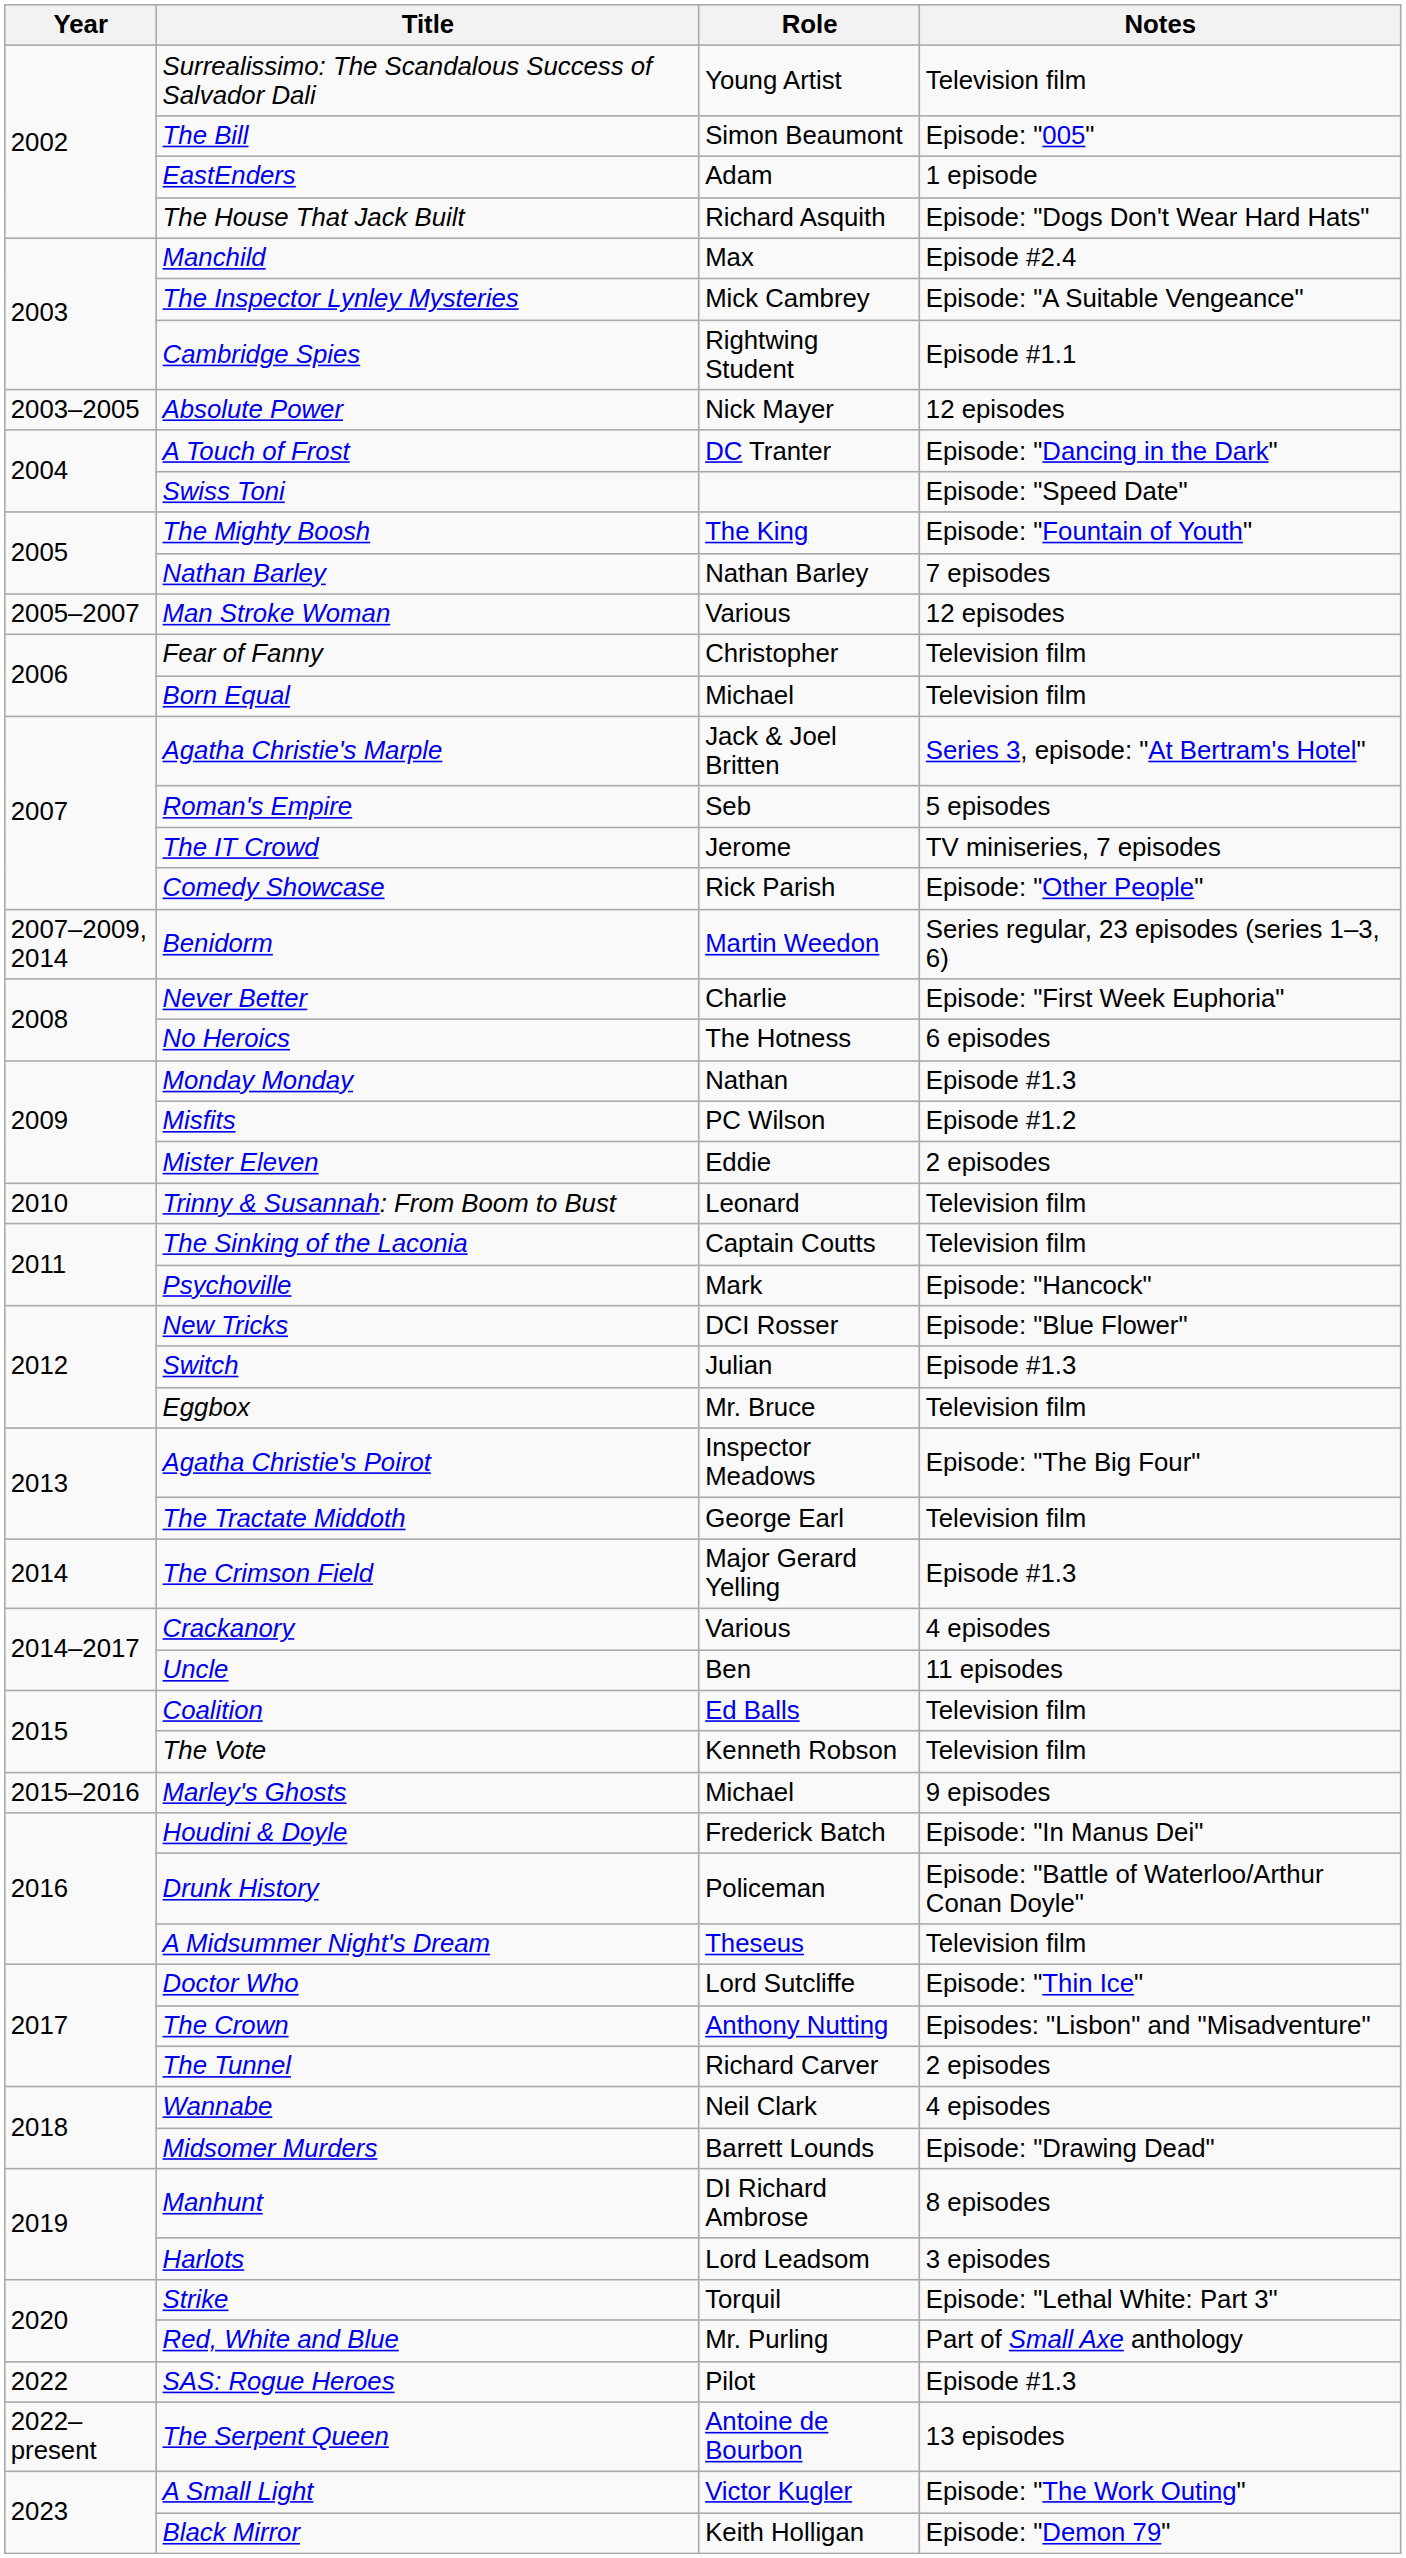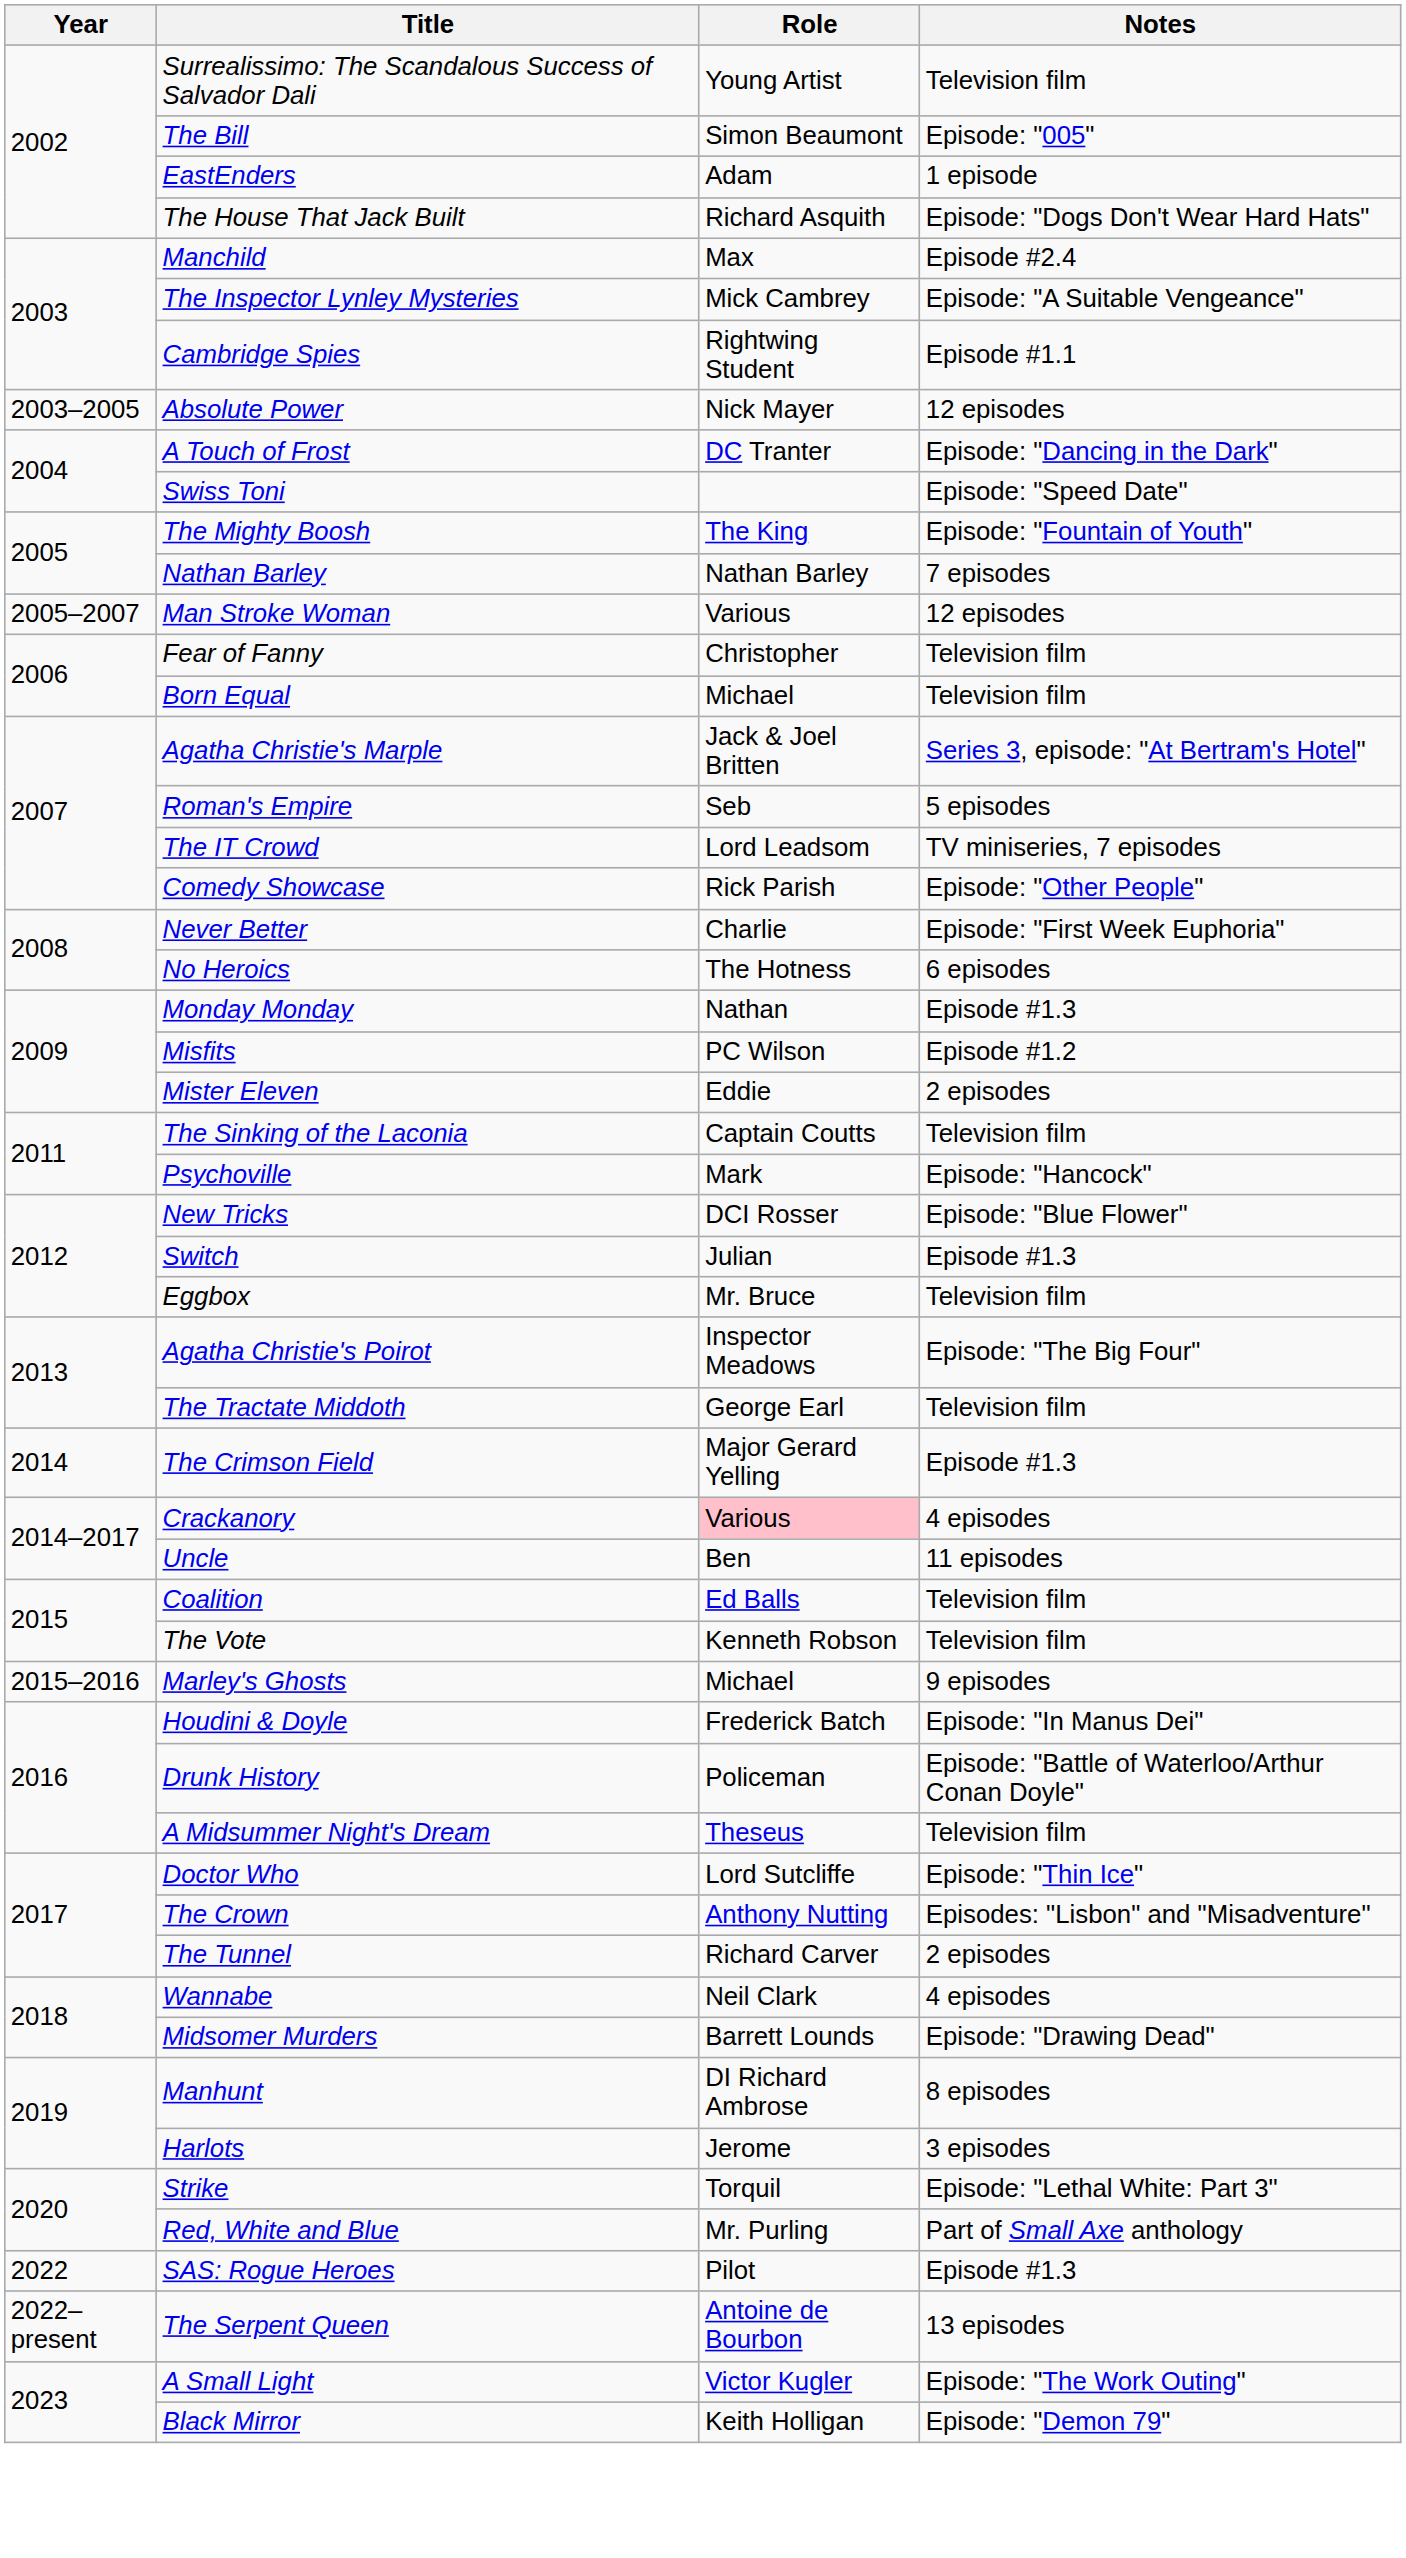 <table class="wikitable sortable">
 <tr>
 <th>Year</th>
 <th>Title</th>
 <th>Role</th>
 <th class="unsortable">Notes</th>
 </tr>
 <tr>
 <td rowspan="4">2002</td>
 <td><em>Surrealissimo: The Scandalous Success of Salvador Dali</em></td>
 <td>Young Artist</td>
 <td>Television film</td>
 </tr>
 <tr>
 <td><em><a href='#'>The Bill</a></em></td>
 <td>Simon Beaumont</td>
 <td>Episode: "<a href='#'>005</a>"</td>
 </tr>
 <tr>
 <td><em><a href='#'>EastEnders</a></em></td>
 <td>Adam</td>
 <td>1 episode</td>
 </tr>
 <tr>
 <td><em>The House That Jack Built</em></td>
 <td>Richard Asquith</td>
 <td>Episode: "Dogs Don't Wear Hard Hats"</td>
 </tr>
 <tr>
 <td rowspan="3">2003</td>
 <td><em><a href='#'>Manchild</a></em></td>
 <td>Max</td>
 <td>Episode #2.4</td>
 </tr>
 <tr>
 <td><em><a href='#'>The Inspector Lynley Mysteries</a></em></td>
 <td>Mick Cambrey</td>
 <td>Episode: "A Suitable Vengeance"</td>
 </tr>
 <tr>
 <td><em><a href='#'>Cambridge Spies</a></em></td>
 <td>Rightwing Student</td>
 <td>Episode #1.1</td>
 </tr>
 <tr>
 <td>2003–2005</td>
 <td><em><a href='#'>Absolute Power</a></em></td>
 <td>Nick Mayer</td>
 <td>12 episodes</td>
 </tr>
 <tr>
 <td rowspan="2">2004</td>
 <td><em><a href='#'>A Touch of Frost</a></em></td>
 <td><a href='#'>DC</a> Tranter</td>
 <td>Episode: "<a href='#'>Dancing in the Dark</a>"</td>
 </tr>
 <tr>
 <td><em><a href='#'>Swiss Toni</a></em></td>
 <td></td>
 <td>Episode: "Speed Date"</td>
 </tr>
 <tr>
 <td rowspan="2">2005</td>
 <td><em><a href='#'>The Mighty Boosh</a></em></td>
 <td><a href='#'>The King</a></td>
 <td>Episode: "<a href='#'>Fountain of Youth</a>"</td>
 </tr>
 <tr>
 <td><em><a href='#'>Nathan Barley</a></em></td>
 <td>Nathan Barley</td>
 <td>7 episodes</td>
 </tr>
 <tr>
 <td>2005–2007</td>
 <td><em><a href='#'>Man Stroke Woman</a></em></td>
 <td>Various</td>
 <td>12 episodes</td>
 </tr>
 <tr>
 <td rowspan="2">2006</td>
 <td><em>Fear of Fanny</em></td>
 <td>Christopher</td>
 <td>Television film</td>
 </tr>
 <tr>
 <td><em><a href='#'>Born Equal</a></em></td>
 <td>Michael</td>
 <td>Television film</td>
 </tr>
 <tr>
 <td rowspan="4">2007</td>
 <td><em><a href='#'>Agatha Christie's Marple</a></em></td>
 <td>Jack & Joel Britten</td>
 <td><a href='#'>Series 3</a>, episode: "<a href='#'>At Bertram's Hotel</a>"</td>
 </tr>
 <tr>
 <td><em><a href='#'>Roman's Empire</a></em></td>
 <td>Seb</td>
 <td>5 episodes</td>
 </tr>
 <tr>
 <td><em><a href='#'>The IT Crowd</a></em></td>
-<td>Jerome</td>
+<td>Lord Leadsom</td>
 <td>TV miniseries, 7 episodes</td>
 </tr>
 <tr>
 <td><em><a href='#'>Comedy Showcase</a></em></td>
 <td>Rick Parish</td>
 <td>Episode: "<a href='#'>Other People</a>"</td>
-</tr>
-<tr>
-<td>2007–2009,<br>2014</td>
-<td><em><a href='#'>Benidorm</a></em></td>
-<td><a href='#'>Martin Weedon</a></td>
-<td>Series regular, 23 episodes (series 1–3, 6)</td>
 </tr>
 <tr>
 <td rowspan="2">2008</td>
 <td><em><a href='#'>Never Better</a></em></td>
 <td>Charlie</td>
 <td>Episode: "First Week Euphoria"</td>
 </tr>
 <tr>
 <td><em><a href='#'>No Heroics</a></em></td>
 <td>The Hotness</td>
 <td>6 episodes</td>
 </tr>
 <tr>
 <td rowspan="3">2009</td>
 <td><em><a href='#'>Monday Monday</a></em></td>
 <td>Nathan</td>
 <td>Episode #1.3</td>
 </tr>
 <tr>
 <td><em><a href='#'>Misfits</a></em></td>
 <td>PC Wilson</td>
 <td>Episode #1.2</td>
 </tr>
 <tr>
 <td><em><a href='#'>Mister Eleven</a></em></td>
 <td>Eddie</td>
 <td>2 episodes</td>
-</tr>
-<tr>
-<td>2010</td>
-<td><em><a href='#'>Trinny & Susannah</a>: From Boom to Bust</em></td>
-<td>Leonard</td>
-<td>Television film</td>
 </tr>
 <tr>
 <td rowspan="2">2011</td>
 <td><em><a href='#'>The Sinking of the Laconia</a></em></td>
 <td>Captain Coutts</td>
 <td>Television film</td>
 </tr>
 <tr>
 <td><em><a href='#'>Psychoville</a></em></td>
 <td>Mark</td>
 <td>Episode: "Hancock"</td>
 </tr>
 <tr>
 <td rowspan="3">2012</td>
 <td><em><a href='#'>New Tricks</a></em></td>
 <td>DCI Rosser</td>
 <td>Episode: "Blue Flower"</td>
 </tr>
 <tr>
 <td><em><a href='#'>Switch</a></em></td>
 <td>Julian</td>
 <td>Episode #1.3</td>
 </tr>
 <tr>
 <td><em>Eggbox</em></td>
 <td>Mr. Bruce</td>
 <td>Television film</td>
 </tr>
 <tr>
 <td rowspan="2">2013</td>
 <td><em><a href='#'>Agatha Christie's Poirot</a></em></td>
 <td>Inspector Meadows</td>
 <td>Episode: "The Big Four"</td>
 </tr>
 <tr>
 <td><em><a href='#'>The Tractate Middoth</a></em></td>
 <td>George Earl</td>
 <td>Television film</td>
 </tr>
 <tr>
 <td>2014</td>
 <td><em><a href='#'>The Crimson Field</a></em></td>
 <td>Major Gerard Yelling</td>
 <td>Episode #1.3</td>
 </tr>
 <tr>
 <td rowspan="2">2014–2017</td>
 <td><em><a href='#'>Crackanory</a></em></td>
-<td>Various</td>
+<td style="background: pink;">Various</td>
 <td>4 episodes</td>
 </tr>
 <tr>
 <td><em><a href='#'>Uncle</a></em></td>
 <td>Ben</td>
 <td>11 episodes</td>
 </tr>
 <tr>
 <td rowspan="2">2015</td>
 <td><em><a href='#'>Coalition</a></em></td>
 <td><a href='#'>Ed Balls</a></td>
 <td>Television film</td>
 </tr>
 <tr>
 <td><em>The Vote</em></td>
 <td>Kenneth Robson</td>
 <td>Television film</td>
 </tr>
 <tr>
 <td>2015–2016</td>
 <td><em><a href='#'>Marley's Ghosts</a></em></td>
 <td>Michael</td>
 <td>9 episodes</td>
 </tr>
 <tr>
 <td rowspan="3">2016</td>
 <td><em><a href='#'>Houdini & Doyle</a></em></td>
 <td>Frederick Batch</td>
 <td>Episode: "In Manus Dei"</td>
 </tr>
 <tr>
 <td><em><a href='#'>Drunk History</a></em></td>
 <td>Policeman</td>
 <td>Episode: "Battle of Waterloo/Arthur Conan Doyle"</td>
 </tr>
 <tr>
 <td><em><a href='#'>A Midsummer Night's Dream</a></em></td>
 <td><a href='#'>Theseus</a></td>
 <td>Television film</td>
 </tr>
 <tr>
 <td rowspan="3">2017</td>
 <td><em><a href='#'>Doctor Who</a></em></td>
 <td>Lord Sutcliffe</td>
 <td>Episode: "<a href='#'>Thin Ice</a>"</td>
 </tr>
 <tr>
 <td><em><a href='#'>The Crown</a></em></td>
 <td><a href='#'>Anthony Nutting</a></td>
 <td>Episodes: "Lisbon" and "Misadventure"</td>
 </tr>
 <tr>
 <td><em><a href='#'>The Tunnel</a></em></td>
 <td>Richard Carver</td>
 <td>2 episodes</td>
 </tr>
 <tr>
 <td rowspan="2">2018</td>
 <td><em><a href='#'>Wannabe</a></em></td>
 <td>Neil Clark</td>
 <td>4 episodes</td>
 </tr>
 <tr>
 <td><em><a href='#'>Midsomer Murders</a></em></td>
 <td>Barrett Lounds</td>
 <td>Episode: "Drawing Dead"</td>
 </tr>
 <tr>
 <td rowspan="2">2019</td>
 <td><em><a href='#'>Manhunt</a></em></td>
 <td>DI Richard Ambrose</td>
 <td>8 episodes</td>
 </tr>
 <tr>
 <td><em><a href='#'>Harlots</a></em></td>
-<td>Lord Leadsom</td>
+<td>Jerome</td>
 <td>3 episodes</td>
 </tr>
 <tr>
 <td rowspan="2">2020</td>
 <td><em><a href='#'>Strike</a></em></td>
 <td>Torquil</td>
 <td>Episode: "Lethal White: Part 3"</td>
 </tr>
 <tr>
 <td><em><a href='#'>Red, White and Blue</a></em></td>
 <td>Mr. Purling</td>
 <td>Part of <em><a href='#'>Small Axe</a></em> anthology</td>
 </tr>
 <tr>
 <td>2022</td>
 <td><em><a href='#'>SAS: Rogue Heroes</a></em></td>
 <td>Pilot</td>
 <td>Episode #1.3</td>
 </tr>
 <tr>
 <td>2022–present</td>
 <td><em><a href='#'>The Serpent Queen</a></em></td>
 <td><a href='#'>Antoine de Bourbon</a></td>
 <td>13 episodes</td>
 </tr>
 <tr>
 <td rowspan="2">2023</td>
 <td><em><a href='#'>A Small Light</a></em></td>
 <td><a href='#'>Victor Kugler</a></td>
 <td>Episode: "<a href='#'>The Work Outing</a>"</td>
 </tr>
 <tr>
 <td><em><a href='#'>Black Mirror</a></em></td>
 <td>Keith Holligan</td>
 <td>Episode: "<a href='#'>Demon 79</a>"</td>
 </tr>
 </table>
